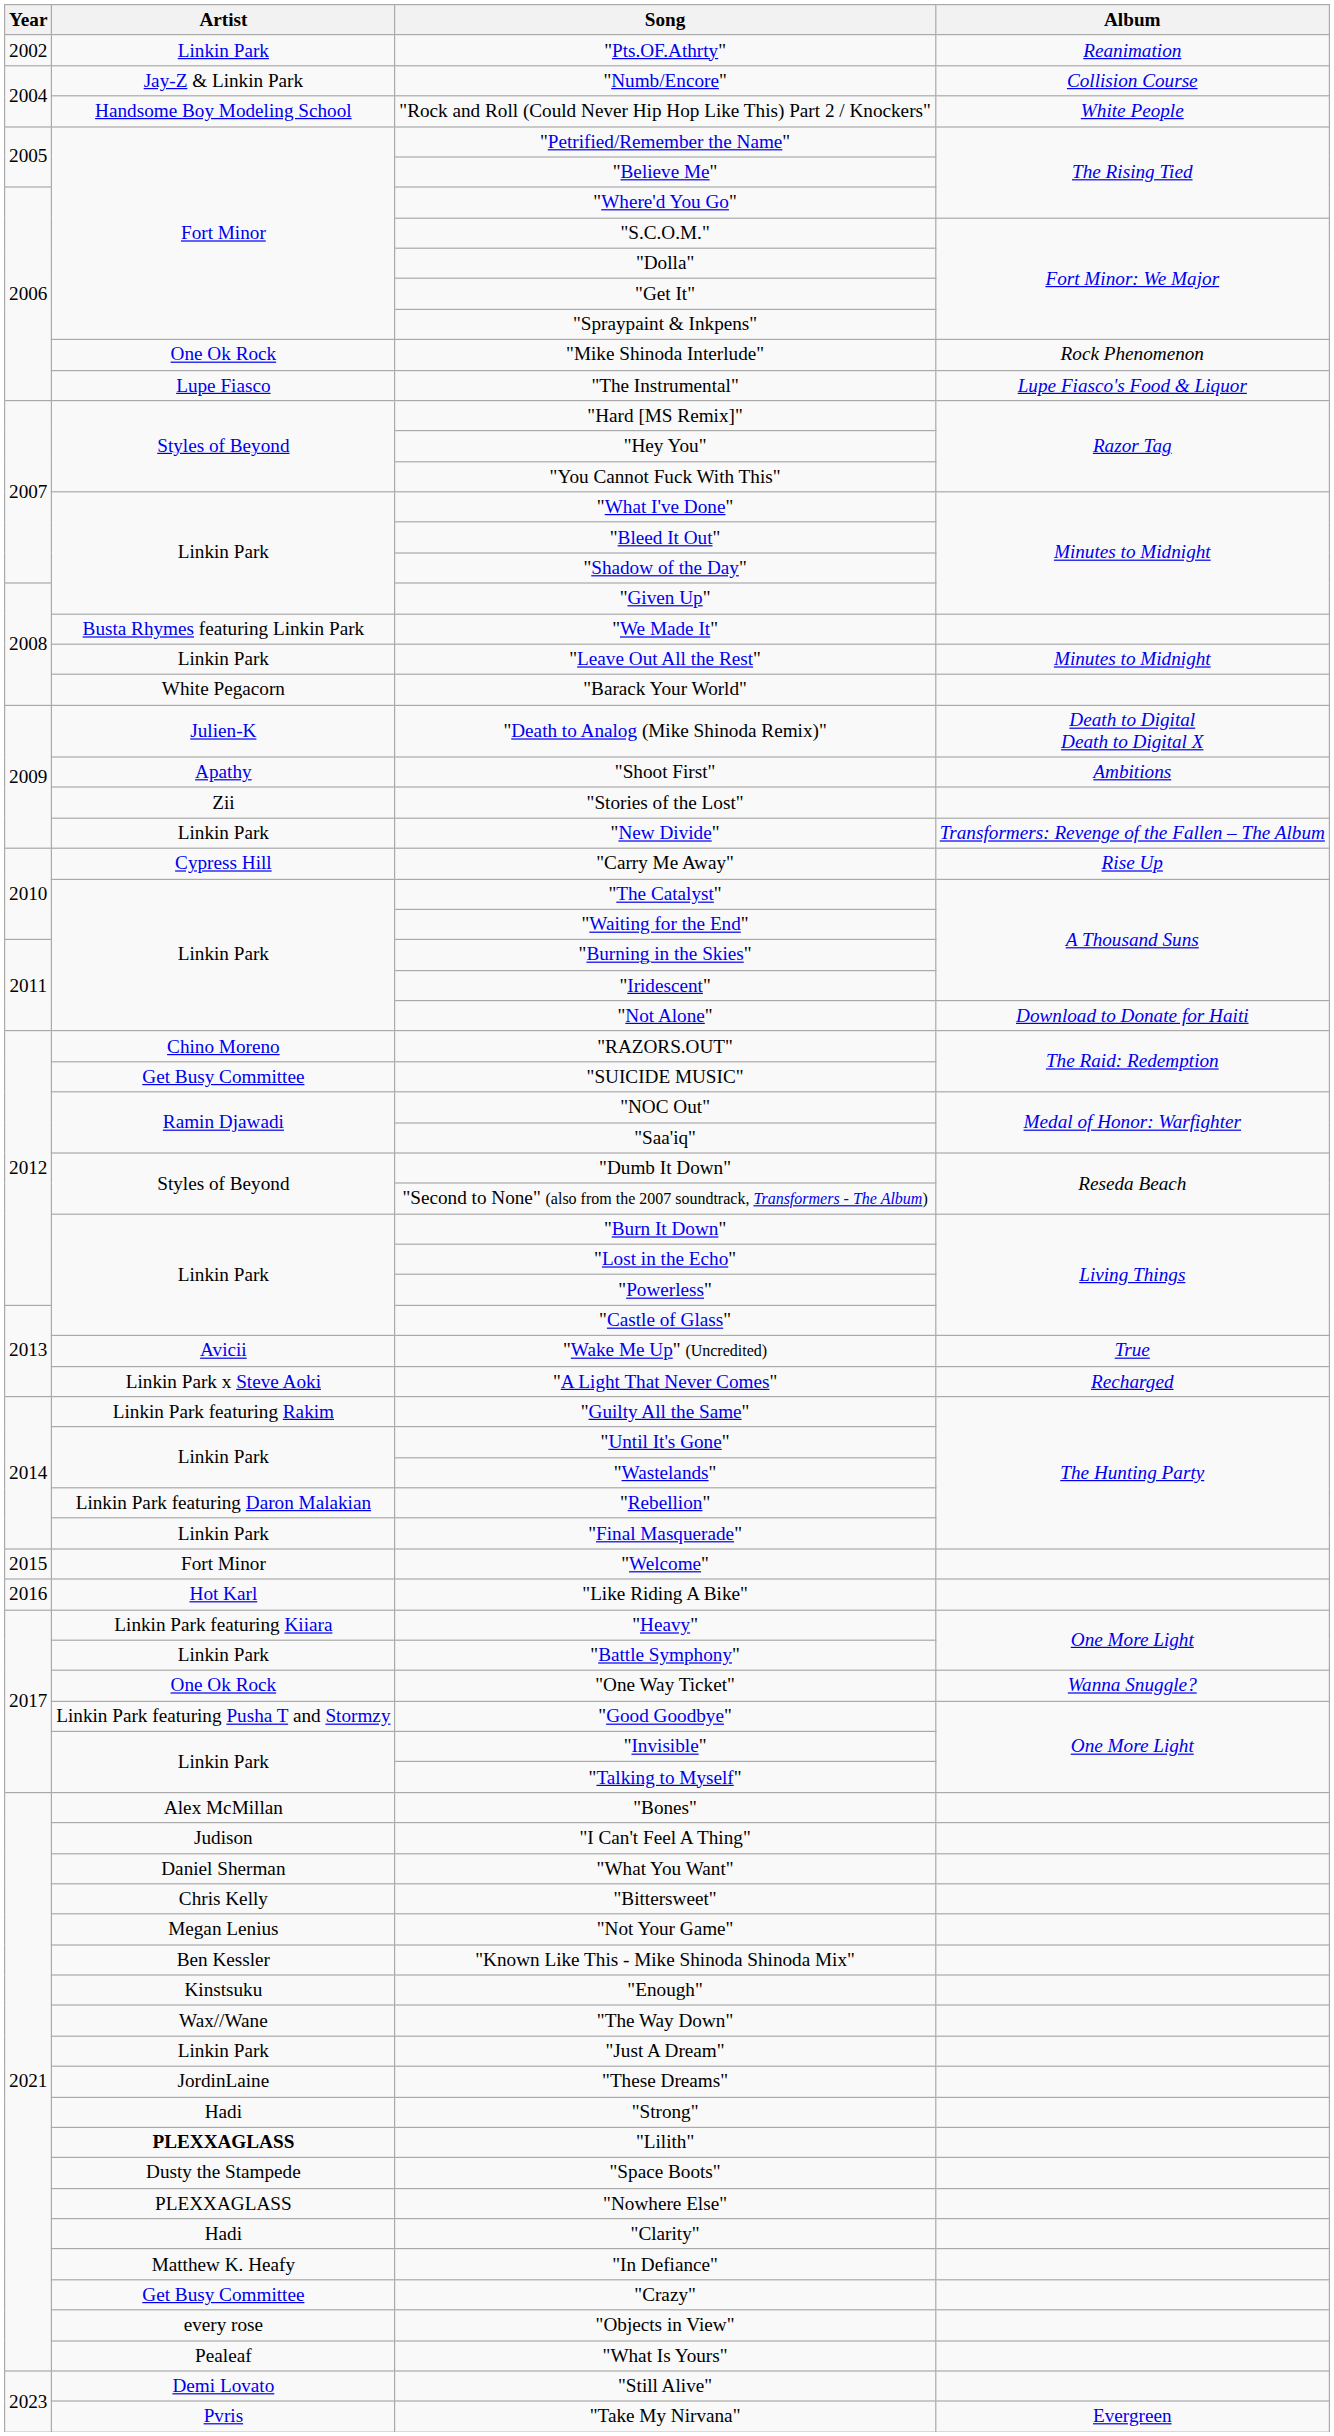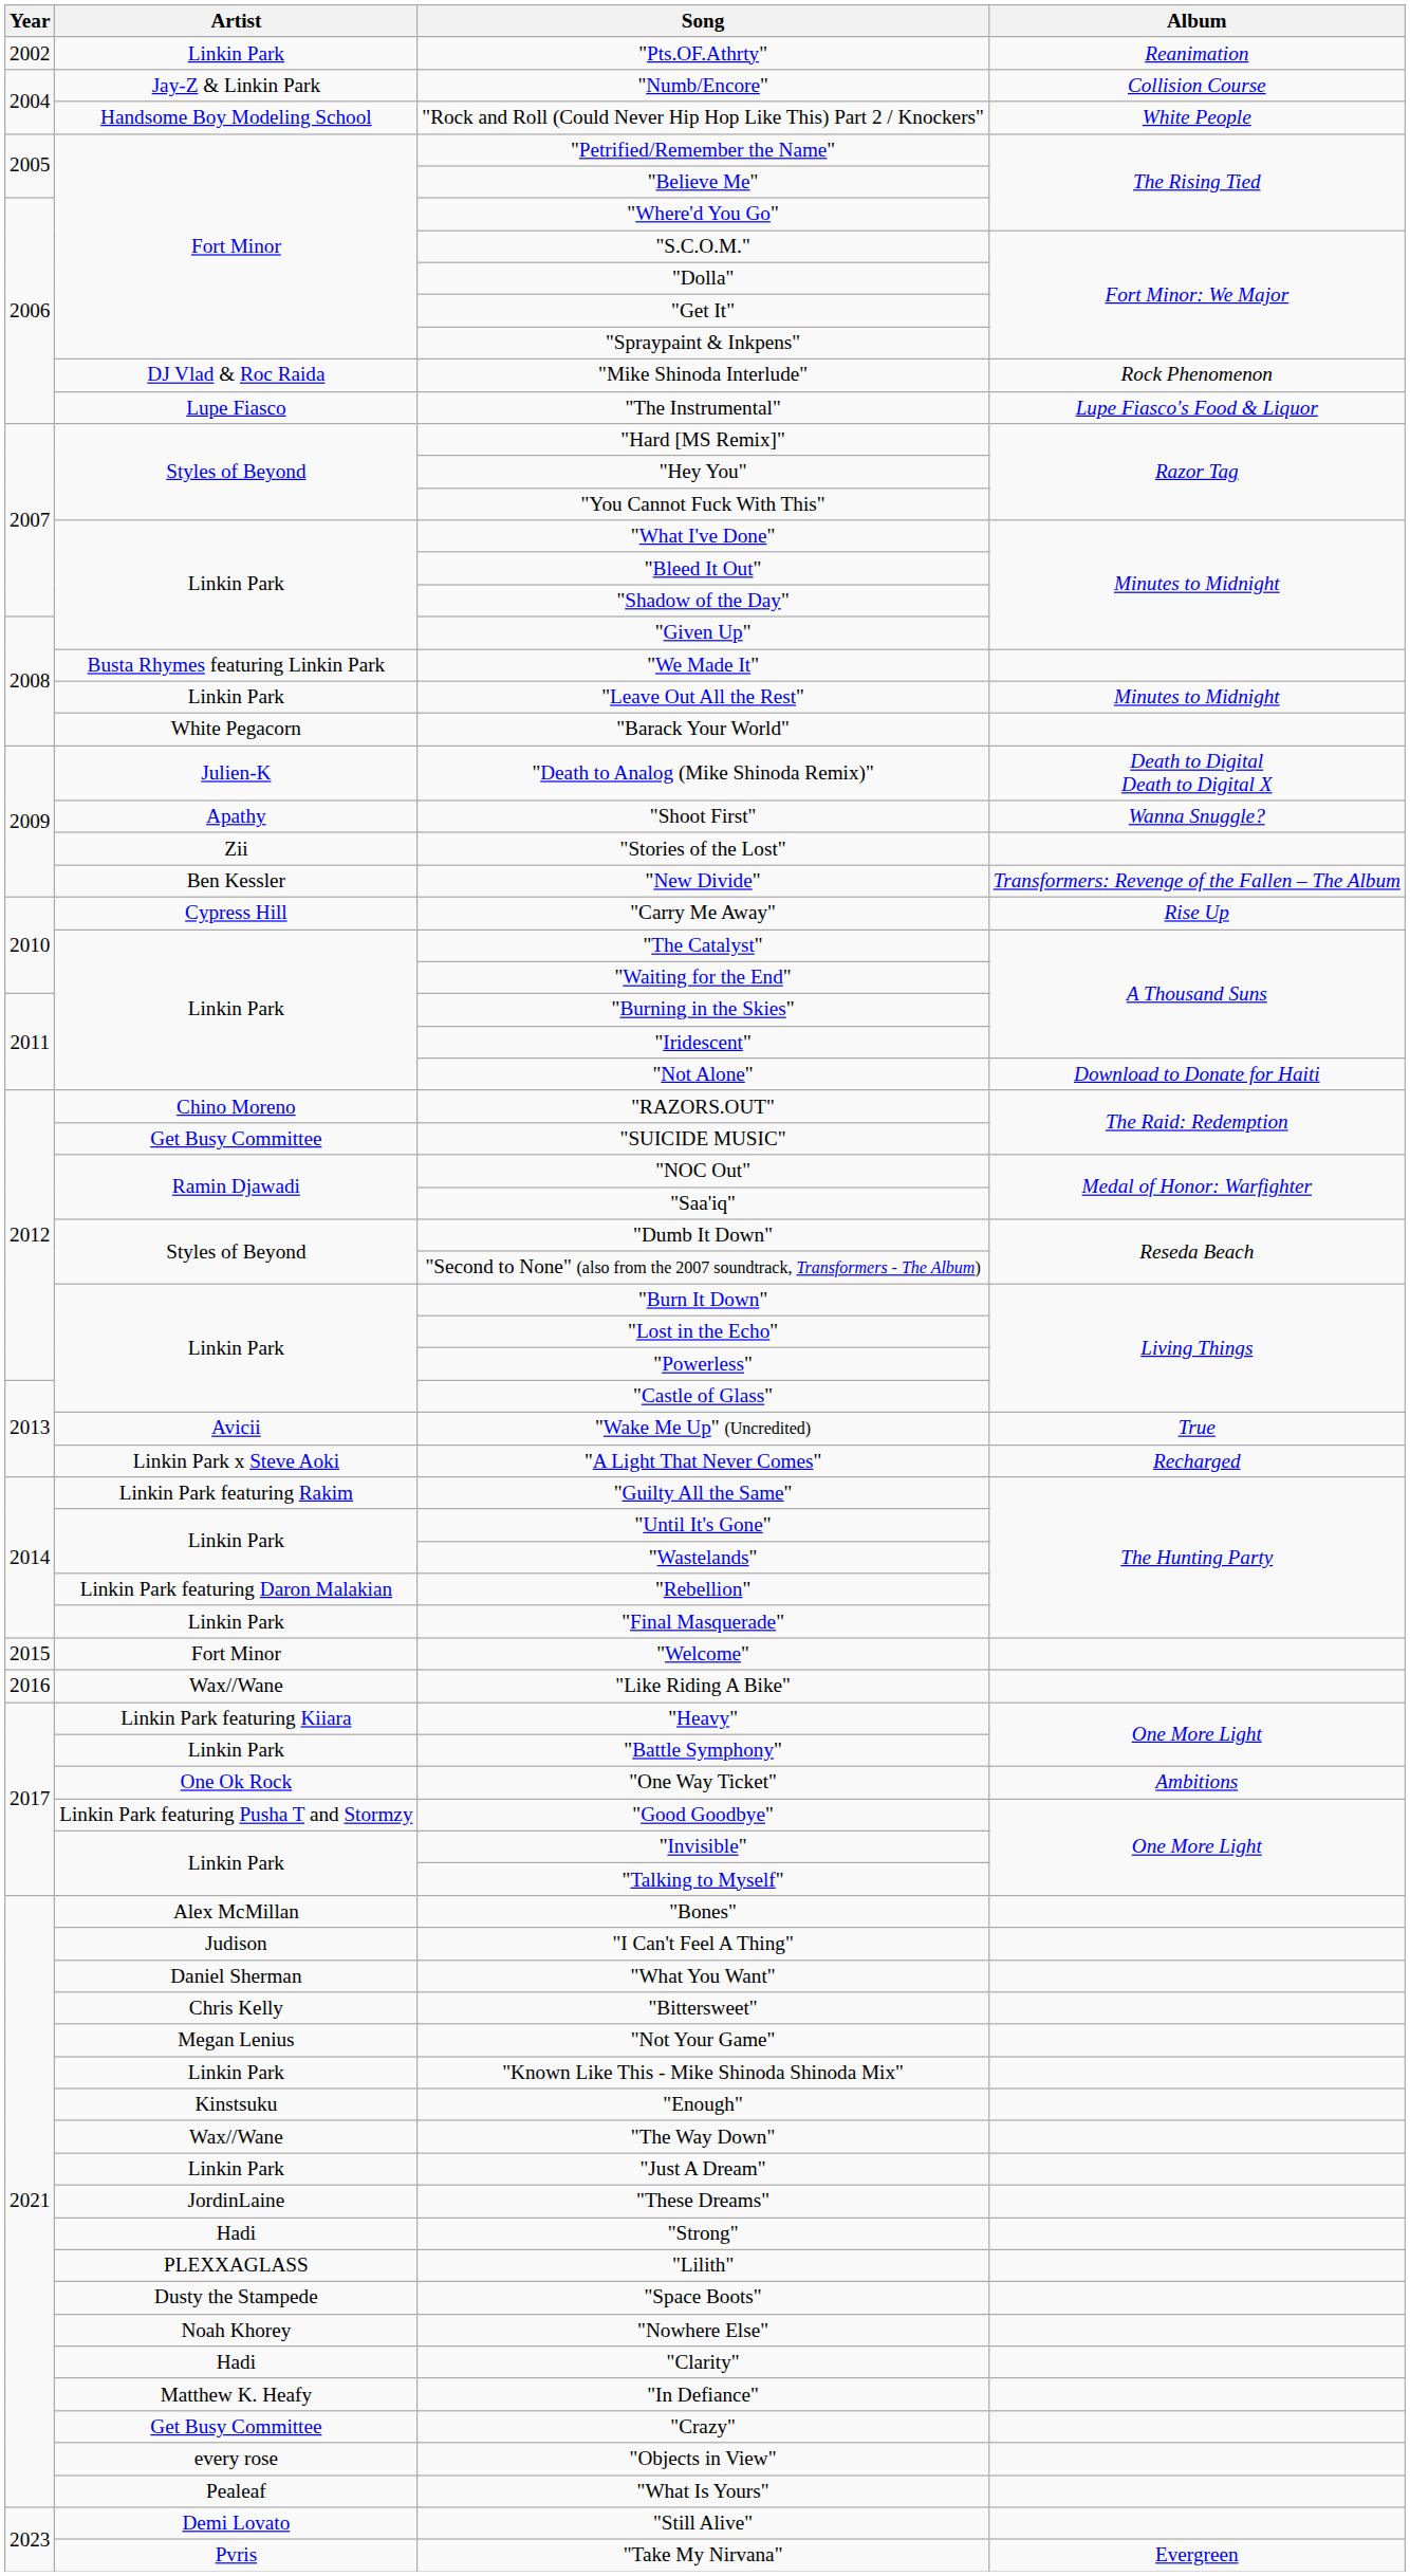 <table class="wikitable plainrowheaders" style="text-align:center;">
 <tr>
 <th rowspan="1">Year</th>
 <th rowspan="1">Artist</th>
 <th rowspan="1">Song</th>
 <th rowspan="1">Album</th>
 </tr>
 <tr>
 <td>2002</td>
 <td><a href='#'>Linkin Park</a></td>
 <td>"<a href='#'>Pts.OF.Athrty</a>"</td>
 <td><em><a href='#'>Reanimation</a></em></td>
 </tr>
 <tr>
 <td rowspan="2">2004</td>
 <td><a href='#'>Jay-Z</a> & Linkin Park</td>
 <td>"<a href='#'>Numb/Encore</a>"</td>
 <td><em><a href='#'>Collision Course</a></em></td>
 </tr>
 <tr>
 <td><a href='#'>Handsome Boy Modeling School</a></td>
 <td>"Rock and Roll (Could Never Hip Hop Like This) Part 2 / Knockers"</td>
 <td><em><a href='#'>White People</a></em></td>
 </tr>
 <tr>
 <td rowspan="2">2005</td>
 <td rowspan="7"><a href='#'>Fort Minor</a></td>
 <td>"<a href='#'>Petrified/Remember the Name</a>"</td>
 <td rowspan="3"><em><a href='#'>The Rising Tied</a></em></td>
 </tr>
 <tr>
 <td>"<a href='#'>Believe Me</a>"</td>
 </tr>
 <tr>
 <td rowspan="7">2006</td>
 <td>"<a href='#'>Where'd You Go</a>"</td>
 </tr>
 <tr>
 <td>"S.C.O.M."</td>
 <td rowspan="4"><em><a href='#'>Fort Minor: We Major</a></em></td>
 </tr>
 <tr>
 <td>"Dolla"</td>
 </tr>
 <tr>
 <td>"Get It"</td>
 </tr>
 <tr>
 <td>"Spraypaint & Inkpens"</td>
 </tr>
 <tr>
-<td><a href='#'>One Ok Rock</a></td>
+<td><a href='#'>DJ Vlad</a> & <a href='#'>Roc Raida</a></td>
 <td>"Mike Shinoda Interlude"</td>
 <td><em>Rock Phenomenon</em></td>
 </tr>
 <tr>
 <td><a href='#'>Lupe Fiasco</a></td>
 <td>"The Instrumental"</td>
 <td><em><a href='#'>Lupe Fiasco's Food & Liquor</a></em></td>
 </tr>
 <tr>
 <td rowspan="6">2007</td>
 <td rowspan="3"><a href='#'>Styles of Beyond</a></td>
 <td>"Hard [MS Remix]"</td>
 <td rowspan="3"><em><a href='#'>Razor Tag</a></em></td>
 </tr>
 <tr>
 <td>"Hey You"</td>
 </tr>
 <tr>
 <td>"You Cannot Fuck With This"</td>
 </tr>
 <tr>
 <td rowspan="4">Linkin Park</td>
 <td>"<a href='#'>What I've Done</a>"</td>
 <td rowspan="4"><em><a href='#'>Minutes to Midnight</a></em></td>
 </tr>
 <tr>
 <td>"<a href='#'>Bleed It Out</a>"</td>
 </tr>
 <tr>
 <td>"<a href='#'>Shadow of the Day</a>"</td>
 </tr>
 <tr>
 <td rowspan="4">2008</td>
 <td>"<a href='#'>Given Up</a>"</td>
 </tr>
 <tr>
 <td><a href='#'>Busta Rhymes</a> featuring Linkin Park</td>
 <td>"<a href='#'>We Made It</a>"</td>
 <td></td>
 </tr>
 <tr>
 <td>Linkin Park</td>
 <td>"<a href='#'>Leave Out All the Rest</a>"</td>
 <td><em><a href='#'>Minutes to Midnight</a></em></td>
 </tr>
 <tr>
 <td>White Pegacorn</td>
 <td>"Barack Your World"</td>
 <td></td>
 </tr>
 <tr>
 <td rowspan="4">2009</td>
 <td><a href='#'>Julien-K</a></td>
 <td>"<a href='#'>Death to Analog</a> (Mike Shinoda Remix)"</td>
 <td><em><a href='#'>Death to Digital</a></em><br><em><a href='#'>Death to Digital X</a></em></td>
 </tr>
 <tr>
 <td><a href='#'>Apathy</a></td>
 <td>"Shoot First"</td>
-<td><em><a href='#'>Ambitions</a></em></td>
+<td><em><a href='#'>Wanna Snuggle?</a></em></td>
 </tr>
 <tr>
 <td>Zii</td>
 <td>"Stories of the Lost"</td>
 <td></td>
 </tr>
 <tr>
-<td>Linkin Park</td>
+<td>Ben Kessler</td>
 <td>"<a href='#'>New Divide</a>"</td>
 <td><em><a href='#'>Transformers: Revenge of the Fallen – The Album</a></em></td>
 </tr>
 <tr>
 <td rowspan="3">2010</td>
 <td><a href='#'>Cypress Hill</a></td>
 <td>"Carry Me Away"</td>
 <td><em><a href='#'>Rise Up</a></em></td>
 </tr>
 <tr>
 <td rowspan="5">Linkin Park</td>
 <td>"<a href='#'>The Catalyst</a>"</td>
 <td rowspan="4"><em><a href='#'>A Thousand Suns</a></em></td>
 </tr>
 <tr>
 <td>"<a href='#'>Waiting for the End</a>"</td>
 </tr>
 <tr>
 <td rowspan="3">2011</td>
 <td>"<a href='#'>Burning in the Skies</a>"</td>
 </tr>
 <tr>
 <td>"<a href='#'>Iridescent</a>"</td>
 </tr>
 <tr>
 <td>"<a href='#'>Not Alone</a>"</td>
 <td><em><a href='#'>Download to Donate for Haiti</a></em></td>
 </tr>
 <tr>
 <td rowspan="9">2012</td>
 <td><a href='#'>Chino Moreno</a></td>
 <td>"RAZORS.OUT"</td>
 <td rowspan="2"><em><a href='#'>The Raid: Redemption</a></em></td>
 </tr>
 <tr>
 <td><a href='#'>Get Busy Committee</a></td>
 <td>"SUICIDE MUSIC"</td>
 </tr>
 <tr>
 <td rowspan="2"><a href='#'>Ramin Djawadi</a></td>
 <td>"NOC Out"</td>
 <td rowspan="2"><em><a href='#'>Medal of Honor: Warfighter</a></em></td>
 </tr>
 <tr>
 <td>"Saa'iq"</td>
 </tr>
 <tr>
 <td rowspan="2">Styles of Beyond</td>
 <td>"Dumb It Down"</td>
 <td rowspan="2"><em>Reseda Beach</em></td>
 </tr>
 <tr>
 <td>"Second to None" <small>(also from the 2007 soundtrack, <em><a href='#'>Transformers - The Album</a></em>)</small></td>
 </tr>
 <tr>
 <td rowspan="4">Linkin Park</td>
 <td>"<a href='#'>Burn It Down</a>"</td>
 <td rowspan="4"><em><a href='#'>Living Things</a></em></td>
 </tr>
 <tr>
 <td>"<a href='#'>Lost in the Echo</a>"</td>
 </tr>
 <tr>
 <td>"<a href='#'>Powerless</a>"</td>
 </tr>
 <tr>
 <td rowspan="3">2013</td>
 <td>"<a href='#'>Castle of Glass</a>"</td>
 </tr>
 <tr>
 <td><a href='#'>Avicii</a></td>
 <td>"<a href='#'>Wake Me Up</a>" <small>(Uncredited)</small></td>
 <td><em><a href='#'>True</a></em></td>
 </tr>
 <tr>
 <td>Linkin Park x <a href='#'>Steve Aoki</a></td>
 <td>"<a href='#'>A Light That Never Comes</a>"</td>
 <td><em><a href='#'>Recharged</a></em></td>
 </tr>
 <tr>
 <td rowspan="5">2014</td>
 <td>Linkin Park featuring <a href='#'>Rakim</a></td>
 <td>"<a href='#'>Guilty All the Same</a>"</td>
 <td rowspan="5"><em><a href='#'>The Hunting Party</a></em></td>
 </tr>
 <tr>
 <td rowspan="2">Linkin Park</td>
 <td>"<a href='#'>Until It's Gone</a>"</td>
 </tr>
 <tr>
 <td>"<a href='#'>Wastelands</a>"</td>
 </tr>
 <tr>
 <td>Linkin Park featuring <a href='#'>Daron Malakian</a></td>
 <td>"<a href='#'>Rebellion</a>"</td>
 </tr>
 <tr>
 <td>Linkin Park</td>
 <td>"<a href='#'>Final Masquerade</a>"</td>
 </tr>
 <tr>
 <td>2015</td>
 <td>Fort Minor</td>
 <td>"<a href='#'>Welcome</a>"</td>
 <td></td>
 </tr>
 <tr>
 <td>2016</td>
-<td><a href='#'>Hot Karl</a></td>
+<td>Wax//Wane</td>
 <td>"Like Riding A Bike"</td>
 <td></td>
 </tr>
 <tr>
 <td rowspan="6">2017</td>
 <td>Linkin Park featuring <a href='#'>Kiiara</a></td>
 <td>"<a href='#'>Heavy</a>"</td>
 <td rowspan="2"><em><a href='#'>One More Light</a></em></td>
 </tr>
 <tr>
 <td>Linkin Park</td>
 <td>"<a href='#'>Battle Symphony</a>"</td>
 </tr>
 <tr>
 <td><a href='#'>One Ok Rock</a></td>
 <td>"One Way Ticket"</td>
-<td><em><a href='#'>Wanna Snuggle?</a></em></td>
+<td><em><a href='#'>Ambitions</a></em></td>
 </tr>
 <tr>
 <td>Linkin Park featuring <a href='#'>Pusha T</a> and <a href='#'>Stormzy</a></td>
 <td>"<a href='#'>Good Goodbye</a>"</td>
 <td rowspan="3"><em><a href='#'>One More Light</a></em></td>
 </tr>
 <tr>
 <td rowspan="2">Linkin Park</td>
 <td>"<a href='#'>Invisible</a>"</td>
 </tr>
 <tr>
 <td>"<a href='#'>Talking to Myself</a>"</td>
 </tr>
 <tr>
 <td rowspan="19">2021</td>
 <td>Alex McMillan</td>
 <td>"Bones"</td>
 <td></td>
 </tr>
 <tr>
 <td>Judison</td>
 <td>"I Can't Feel A Thing"</td>
 <td></td>
 </tr>
 <tr>
 <td>Daniel Sherman</td>
 <td>"What You Want"</td>
 <td></td>
 </tr>
 <tr>
 <td>Chris Kelly</td>
 <td>"Bittersweet"</td>
 <td></td>
 </tr>
 <tr>
 <td>Megan Lenius</td>
 <td>"Not Your Game"</td>
 <td></td>
 </tr>
 <tr>
-<td>Ben Kessler</td>
+<td>Linkin Park</td>
 <td>"Known Like This - Mike Shinoda Shinoda Mix"</td>
 <td></td>
 </tr>
 <tr>
 <td>Kinstsuku</td>
 <td>"Enough"</td>
 <td></td>
 </tr>
 <tr>
 <td>Wax//Wane</td>
 <td>"The Way Down"</td>
 <td></td>
 </tr>
 <tr>
 <td>Linkin Park</td>
 <td>"Just A Dream"</td>
 <td></td>
 </tr>
 <tr>
 <td>JordinLaine</td>
 <td>"These Dreams"</td>
 <td></td>
 </tr>
 <tr>
 <td>Hadi</td>
 <td>"Strong"</td>
 <td></td>
 </tr>
 <tr>
-<td><strong>PLEXXAGLASS</strong></td>
+<td>PLEXXAGLASS</td>
 <td>"Lilith"</td>
 <td></td>
 </tr>
 <tr>
 <td>Dusty the Stampede</td>
 <td>"Space Boots"</td>
 <td></td>
 </tr>
 <tr>
-<td>PLEXXAGLASS</td>
+<td>Noah Khorey</td>
 <td>"Nowhere Else"</td>
 <td></td>
 </tr>
 <tr>
 <td>Hadi</td>
 <td>"Clarity"</td>
 <td></td>
 </tr>
 <tr>
 <td>Matthew K. Heafy</td>
 <td>"In Defiance"</td>
 <td></td>
 </tr>
 <tr>
 <td><a href='#'>Get Busy Committee</a></td>
 <td>"Crazy"</td>
 <td></td>
 </tr>
 <tr>
 <td>every rose</td>
 <td>"Objects in View"</td>
 <td></td>
 </tr>
 <tr>
 <td>Pealeaf</td>
 <td>"What Is Yours"</td>
 <td></td>
 </tr>
 <tr>
 <td rowspan="2">2023</td>
 <td><a href='#'>Demi Lovato</a></td>
 <td>"Still Alive"</td>
 <td></td>
 </tr>
 <tr>
 <td><a href='#'>Pvris</a></td>
 <td>"Take My Nirvana"</td>
 <td><a href='#'>Evergreen</a></td>
 </tr>
 </table>
